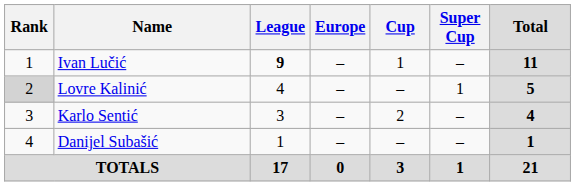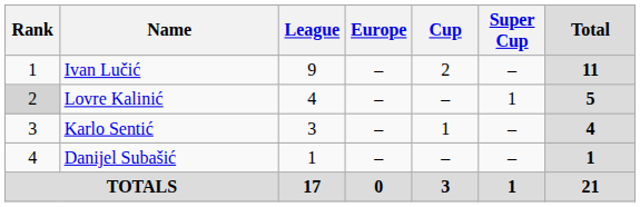 <table class="wikitable" style="font-size: 95%; text-align: center;">
 <tr>
 <th width=40>Rank</th>
 <th width=180>Name</th>
 <th width=50><a href='#'>League</a></th>
 <th width=50><a href='#'>Europe</a></th>
 <th width=50><a href='#'>Cup</a></th>
 <th width=50><a href='#'>Super Cup</a></th>
 <th width=70 style="background: #DCDCDC">Total</th>
 </tr>
 <tr>
 <td>1</td>
 <td style="text-align:left;"> <a href='#'>Ivan Lučić</a></td>
-<td><strong>9</strong></td>
+<td>9</td>
 <td>–</td>
-<td>1</td>
+<td>2</td>
 <td>–</td>
 <th style="background: #DCDCDC">11</th>
 </tr>
 <tr>
 <td style="background: lightgrey;">2</td>
 <td style="text-align:left;"> <a href='#'>Lovre Kalinić</a></td>
 <td>4</td>
 <td>–</td>
 <td>–</td>
 <td>1</td>
 <th style="background: #DCDCDC">5</th>
 </tr>
 <tr>
 <td>3</td>
 <td style="text-align:left;"> <a href='#'>Karlo Sentić</a></td>
 <td>3</td>
 <td>–</td>
-<td>2</td>
+<td>1</td>
 <td>–</td>
 <th style="background: #DCDCDC">4</th>
 </tr>
 <tr>
 <td>4</td>
 <td style="text-align:left;"> <a href='#'>Danijel Subašić</a></td>
 <td>1</td>
 <td>–</td>
 <td>–</td>
 <td>–</td>
 <th style="background: #DCDCDC">1</th>
 </tr>
 <tr>
 <th colspan="2" align="center" style="background: #DCDCDC">TOTALS</th>
 <th style="background: #DCDCDC">17</th>
 <th style="background: #DCDCDC">0</th>
 <th style="background: #DCDCDC">3</th>
 <th style="background: #DCDCDC">1</th>
 <th style="background: #DCDCDC">21</th>
 </tr>
 </table>
